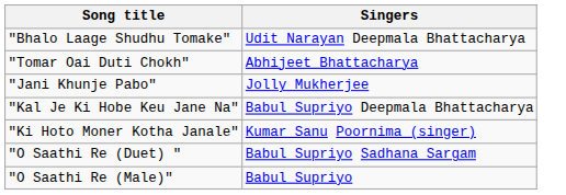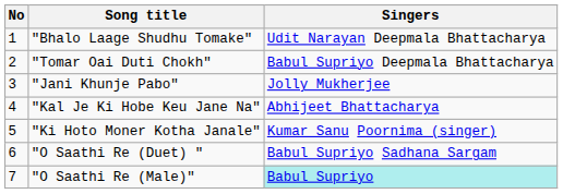 <table class="wikitable" style="font-size:90%;">
 <tr>
+<th>No</th>
 <th>Song title</th>
 <th>Singers</th>
 </tr>
 <tr>
+<td>1</td>
 <td>"Bhalo Laage Shudhu Tomake"</td>
 <td><a href='#'>Udit Narayan</a> Deepmala Bhattacharya</td>
 </tr>
 <tr>
+<td>2</td>
 <td>"Tomar Oai Duti Chokh"</td>
-<td><a href='#'>Abhijeet Bhattacharya</a></td>
+<td><a href='#'>Babul Supriyo</a> Deepmala Bhattacharya</td>
 </tr>
 <tr>
+<td>3</td>
 <td>"Jani Khunje Pabo"</td>
 <td><a href='#'>Jolly Mukherjee</a></td>
 </tr>
 <tr>
+<td>4</td>
 <td>"Kal Je Ki Hobe Keu Jane Na"</td>
-<td><a href='#'>Babul Supriyo</a> Deepmala Bhattacharya</td>
+<td><a href='#'>Abhijeet Bhattacharya</a></td>
 </tr>
 <tr>
+<td>5</td>
 <td>"Ki Hoto Moner Kotha Janale"</td>
 <td><a href='#'>Kumar Sanu</a> <a href='#'>Poornima (singer)</a></td>
 </tr>
 <tr>
+<td>6</td>
 <td>"O Saathi Re (Duet) "</td>
 <td><a href='#'>Babul Supriyo</a> <a href='#'>Sadhana Sargam</a></td>
 </tr>
 <tr>
+<td>7</td>
 <td>"O Saathi Re (Male)"</td>
-<td><a href='#'>Babul Supriyo</a></td>
+<td style="background: paleturquoise;"><a href='#'>Babul Supriyo</a></td>
 </tr>
 </table>
